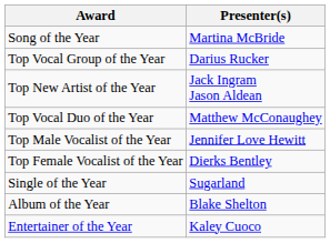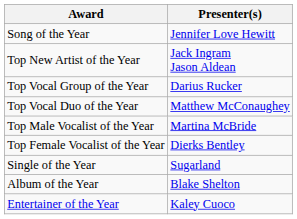 <table class="wikitable" "style-text-align:center;">
 <tr>
 <th>Award</th>
 <th>Presenter(s) </th>
 </tr>
 <tr>
 <td>Song of the Year</td>
-<td><a href='#'>Martina McBride</a></td>
+<td><a href='#'>Jennifer Love Hewitt</a></td>
+</tr>
+<tr>
+<td>Top New Artist of the Year</td>
+<td><a href='#'>Jack Ingram</a><br><a href='#'>Jason Aldean</a></td>
 </tr>
 <tr>
 <td>Top Vocal Group of the Year</td>
 <td><a href='#'>Darius Rucker</a></td>
-</tr>
-<tr>
-<td>Top New Artist of the Year</td>
-<td><a href='#'>Jack Ingram</a><br><a href='#'>Jason Aldean</a></td>
 </tr>
 <tr>
 <td>Top Vocal Duo of the Year</td>
 <td><a href='#'>Matthew McConaughey</a></td>
 </tr>
 <tr>
 <td>Top Male Vocalist of the Year</td>
-<td><a href='#'>Jennifer Love Hewitt</a></td>
+<td><a href='#'>Martina McBride</a></td>
 </tr>
 <tr>
 <td>Top Female Vocalist of the Year</td>
 <td><a href='#'>Dierks Bentley</a></td>
 </tr>
 <tr>
 <td>Single of the Year</td>
 <td><a href='#'>Sugarland</a></td>
 </tr>
 <tr>
 <td>Album of the Year</td>
 <td><a href='#'>Blake Shelton</a></td>
 </tr>
 <tr>
 <td><a href='#'>Entertainer of the Year</a></td>
 <td><a href='#'>Kaley Cuoco</a></td>
 </tr>
 </table>
